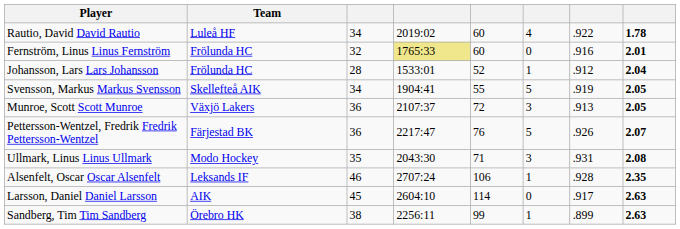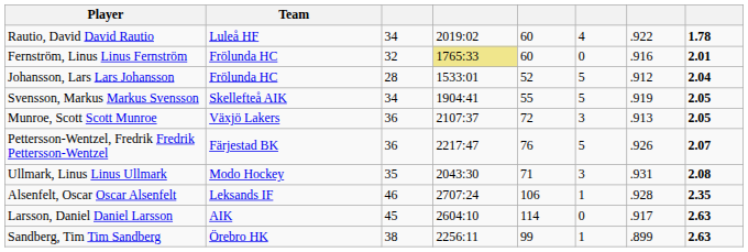 <table class="wikitable sortable">
 <tr>
 <th style="width: 15em;">Player</th>
 <th style="width: 13em;">Team</th>
 <th style="width: 3.5em;"></th>
 <th style="width: 6em;"></th>
 <th style="width: 4em;"></th>
 <th style="width: 3.5em;"></th>
 <th style="width: 4em;"></th>
 <th style="width: 4em;"></th>
 </tr>
 <tr>
 <td><span>Rautio, David</span> <a href='#'>David Rautio</a></td>
 <td><a href='#'>Luleå HF</a></td>
 <td>34</td>
 <td>2019:02</td>
 <td>60</td>
 <td>4</td>
 <td>.922</td>
 <td><strong>1.78</strong></td>
 </tr>
 <tr>
 <td><span>Fernström, Linus</span> <a href='#'>Linus Fernström</a></td>
 <td><a href='#'>Frölunda HC</a></td>
 <td>32</td>
 <td style="background: khaki;">1765:33</td>
 <td>60</td>
 <td>0</td>
 <td>.916</td>
 <td><strong>2.01</strong></td>
 </tr>
 <tr>
 <td><span>Johansson, Lars</span> <a href='#'>Lars Johansson</a></td>
 <td><a href='#'>Frölunda HC</a></td>
 <td>28</td>
 <td>1533:01</td>
 <td>52</td>
-<td>1</td>
+<td>5</td>
 <td>.912</td>
 <td><strong>2.04</strong></td>
 </tr>
 <tr>
 <td><span>Svensson, Markus</span> <a href='#'>Markus Svensson</a></td>
 <td><a href='#'>Skellefteå AIK</a></td>
 <td>34</td>
 <td>1904:41</td>
 <td>55</td>
 <td>5</td>
 <td>.919</td>
 <td><strong>2.05</strong></td>
 </tr>
 <tr>
 <td><span>Munroe, Scott</span> <a href='#'>Scott Munroe</a></td>
 <td><a href='#'>Växjö Lakers</a></td>
 <td>36</td>
 <td>2107:37</td>
 <td>72</td>
 <td>3</td>
 <td>.913</td>
 <td><strong>2.05</strong></td>
 </tr>
 <tr>
 <td><span>Pettersson-Wentzel, Fredrik</span> <a href='#'>Fredrik Pettersson-Wentzel</a></td>
 <td><a href='#'>Färjestad BK</a></td>
 <td>36</td>
 <td>2217:47</td>
 <td>76</td>
 <td>5</td>
 <td>.926</td>
 <td><strong>2.07</strong></td>
 </tr>
 <tr>
 <td><span>Ullmark, Linus</span> <a href='#'>Linus Ullmark</a></td>
 <td><a href='#'>Modo Hockey</a></td>
 <td>35</td>
 <td>2043:30</td>
 <td>71</td>
 <td>3</td>
 <td>.931</td>
 <td><strong>2.08</strong></td>
 </tr>
 <tr>
 <td><span>Alsenfelt, Oscar</span> <a href='#'>Oscar Alsenfelt</a></td>
 <td><a href='#'>Leksands IF</a></td>
 <td>46</td>
 <td>2707:24</td>
 <td>106</td>
 <td>1</td>
 <td>.928</td>
 <td><strong>2.35</strong></td>
 </tr>
 <tr>
 <td><span>Larsson, Daniel</span> <a href='#'>Daniel Larsson</a></td>
 <td><a href='#'>AIK</a></td>
 <td>45</td>
 <td>2604:10</td>
 <td>114</td>
 <td>0</td>
 <td>.917</td>
 <td><strong>2.63</strong></td>
 </tr>
 <tr>
 <td><span>Sandberg, Tim</span> <a href='#'>Tim Sandberg</a></td>
 <td><a href='#'>Örebro HK</a></td>
 <td>38</td>
 <td>2256:11</td>
 <td>99</td>
 <td>1</td>
 <td>.899</td>
 <td><strong>2.63</strong></td>
 </tr>
 </table>
